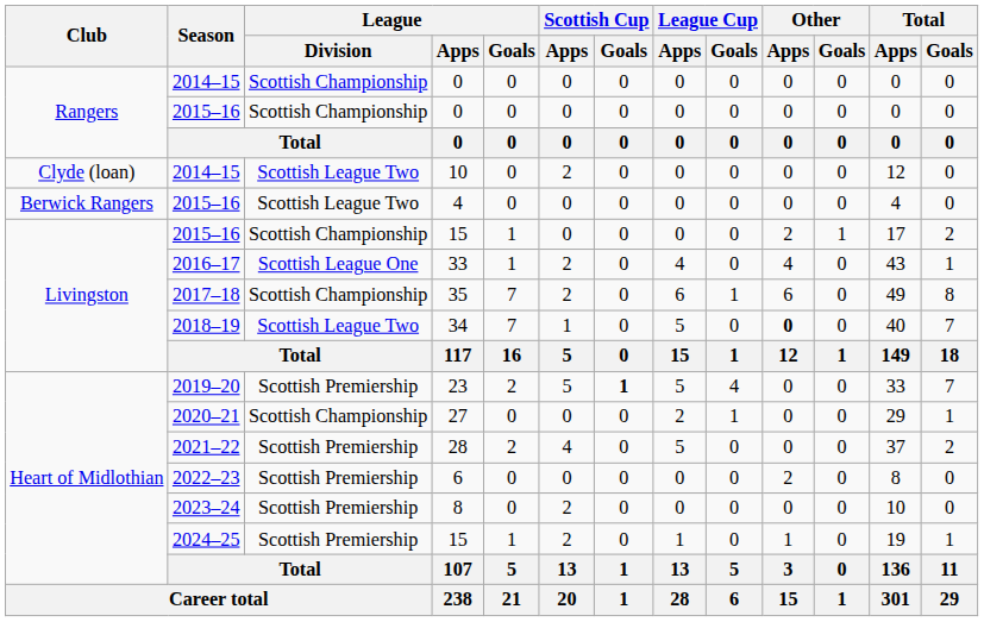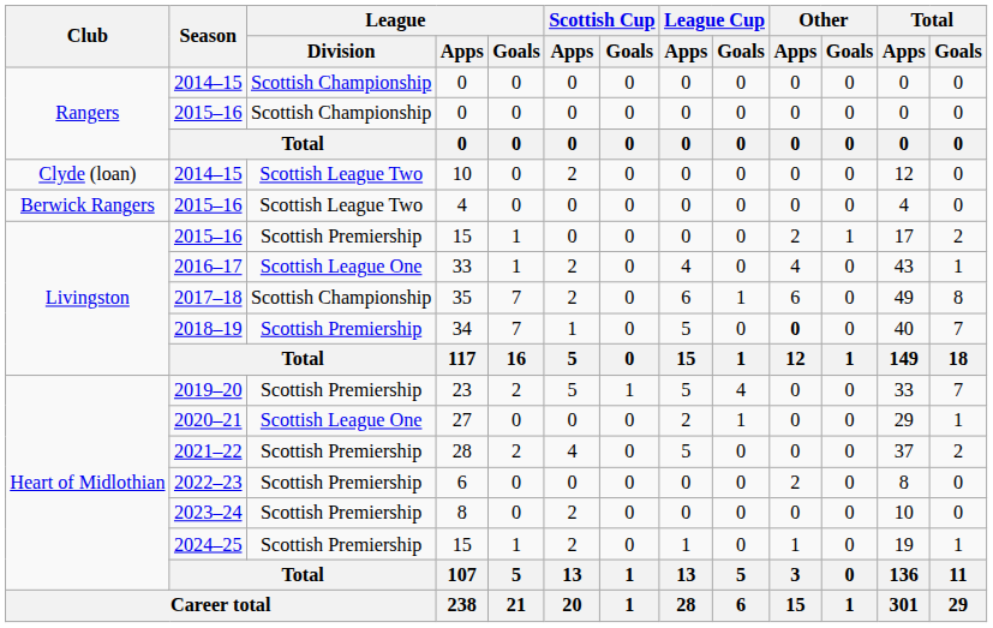 <table class="wikitable" style="text-align: center">
 <tr>
 <th rowspan="2">Club</th>
 <th rowspan="2">Season</th>
 <th colspan="3">League</th>
 <th colspan="2"><a href='#'>Scottish Cup</a></th>
 <th colspan="2"><a href='#'>League Cup</a></th>
 <th colspan="2">Other</th>
 <th colspan="2">Total</th>
 </tr>
 <tr>
 <th>Division</th>
 <th>Apps</th>
 <th>Goals</th>
 <th>Apps</th>
 <th>Goals</th>
 <th>Apps</th>
 <th>Goals</th>
 <th>Apps</th>
 <th>Goals</th>
 <th>Apps</th>
 <th>Goals</th>
 </tr>
 <tr>
 <td rowspan=3><a href='#'>Rangers</a></td>
 <td><a href='#'>2014–15</a></td>
 <td><a href='#'>Scottish Championship</a></td>
 <td>0</td>
 <td>0</td>
 <td>0</td>
 <td>0</td>
 <td>0</td>
 <td>0</td>
 <td>0</td>
 <td>0</td>
 <td>0</td>
 <td>0</td>
 </tr>
 <tr>
 <td><a href='#'>2015–16</a></td>
 <td>Scottish Championship</td>
 <td>0</td>
 <td>0</td>
 <td>0</td>
 <td>0</td>
 <td>0</td>
 <td>0</td>
 <td>0</td>
 <td>0</td>
 <td>0</td>
 <td>0</td>
 </tr>
 <tr>
 <th colspan=2>Total</th>
 <th>0</th>
 <th>0</th>
 <th>0</th>
 <th>0</th>
 <th>0</th>
 <th>0</th>
 <th>0</th>
 <th>0</th>
 <th>0</th>
 <th>0</th>
 </tr>
 <tr>
 <td><a href='#'>Clyde</a> (loan)</td>
 <td><a href='#'>2014–15</a></td>
 <td><a href='#'>Scottish League Two</a></td>
 <td>10</td>
 <td>0</td>
 <td>2</td>
 <td>0</td>
 <td>0</td>
 <td>0</td>
 <td>0</td>
 <td>0</td>
 <td>12</td>
 <td>0</td>
 </tr>
 <tr>
 <td><a href='#'>Berwick Rangers</a></td>
 <td><a href='#'>2015–16</a></td>
 <td>Scottish League Two</td>
 <td>4</td>
 <td>0</td>
 <td>0</td>
 <td>0</td>
 <td>0</td>
 <td>0</td>
 <td>0</td>
 <td>0</td>
 <td>4</td>
 <td>0</td>
 </tr>
 <tr>
 <td rowspan=5><a href='#'>Livingston</a></td>
 <td><a href='#'>2015–16</a></td>
-<td>Scottish Championship</td>
+<td>Scottish Premiership</td>
 <td>15</td>
 <td>1</td>
 <td>0</td>
 <td>0</td>
 <td>0</td>
 <td>0</td>
 <td>2</td>
 <td>1</td>
 <td>17</td>
 <td>2</td>
 </tr>
 <tr>
 <td><a href='#'>2016–17</a></td>
 <td><a href='#'>Scottish League One</a></td>
 <td>33</td>
 <td>1</td>
 <td>2</td>
 <td>0</td>
 <td>4</td>
 <td>0</td>
 <td>4</td>
 <td>0</td>
 <td>43</td>
 <td>1</td>
 </tr>
 <tr>
 <td><a href='#'>2017–18</a></td>
 <td>Scottish Championship</td>
 <td>35</td>
 <td>7</td>
 <td>2</td>
 <td>0</td>
 <td>6</td>
 <td>1</td>
 <td>6</td>
 <td>0</td>
 <td>49</td>
 <td>8</td>
 </tr>
 <tr>
 <td><a href='#'>2018–19</a></td>
-<td><a href='#'>Scottish League Two</a></td>
+<td><a href='#'>Scottish Premiership</a></td>
 <td>34</td>
 <td>7</td>
 <td>1</td>
 <td>0</td>
 <td>5</td>
 <td>0</td>
 <td><strong>0</strong></td>
 <td>0</td>
 <td>40</td>
 <td>7</td>
 </tr>
 <tr>
 <th colspan="2">Total</th>
 <th>117</th>
 <th>16</th>
 <th>5</th>
 <th>0</th>
 <th>15</th>
 <th>1</th>
 <th>12</th>
 <th>1</th>
 <th>149</th>
 <th>18</th>
 </tr>
 <tr>
 <td rowspan=7><a href='#'>Heart of Midlothian</a></td>
 <td><a href='#'>2019–20</a></td>
 <td>Scottish Premiership</td>
 <td>23</td>
 <td>2</td>
 <td>5</td>
-<td><strong>1</strong></td>
+<td>1</td>
 <td>5</td>
 <td>4</td>
 <td>0</td>
 <td>0</td>
 <td>33</td>
 <td>7</td>
 </tr>
 <tr>
 <td><a href='#'>2020–21</a></td>
-<td>Scottish Championship</td>
+<td><a href='#'>Scottish League One</a></td>
 <td>27</td>
 <td>0</td>
 <td>0</td>
 <td>0</td>
 <td>2</td>
 <td>1</td>
 <td>0</td>
 <td>0</td>
 <td>29</td>
 <td>1</td>
 </tr>
 <tr>
 <td><a href='#'>2021–22</a></td>
 <td>Scottish Premiership</td>
 <td>28</td>
 <td>2</td>
 <td>4</td>
 <td>0</td>
 <td>5</td>
 <td>0</td>
 <td>0</td>
 <td>0</td>
 <td>37</td>
 <td>2</td>
 </tr>
 <tr>
 <td><a href='#'>2022–23</a></td>
 <td>Scottish Premiership</td>
 <td>6</td>
 <td>0</td>
 <td>0</td>
 <td>0</td>
 <td>0</td>
 <td>0</td>
 <td>2</td>
 <td>0</td>
 <td>8</td>
 <td>0</td>
 </tr>
 <tr>
 <td><a href='#'>2023–24</a></td>
 <td>Scottish Premiership</td>
 <td>8</td>
 <td>0</td>
 <td>2</td>
 <td>0</td>
 <td>0</td>
 <td>0</td>
 <td>0</td>
 <td>0</td>
 <td>10</td>
 <td>0</td>
 </tr>
 <tr>
 <td><a href='#'>2024–25</a></td>
 <td>Scottish Premiership</td>
 <td>15</td>
 <td>1</td>
 <td>2</td>
 <td>0</td>
 <td>1</td>
 <td>0</td>
 <td>1</td>
 <td>0</td>
 <td>19</td>
 <td>1</td>
 </tr>
 <tr>
 <th colspan=2>Total</th>
 <th>107</th>
 <th>5</th>
 <th>13</th>
 <th>1</th>
 <th>13</th>
 <th>5</th>
 <th>3</th>
 <th>0</th>
 <th>136</th>
 <th>11</th>
 </tr>
 <tr>
 <th colspan="3">Career total</th>
 <th>238</th>
 <th>21</th>
 <th>20</th>
 <th>1</th>
 <th>28</th>
 <th>6</th>
 <th>15</th>
 <th>1</th>
 <th>301</th>
 <th>29</th>
 </tr>
 </table>
